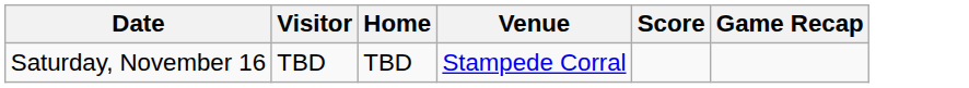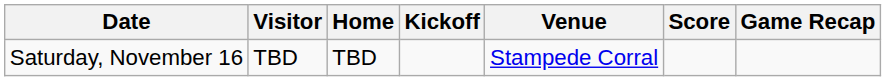 <table class="wikitable">
 <tr>
 <th>Date</th>
 <th>Visitor</th>
 <th>Home</th>
+<th>Kickoff</th>
 <th>Venue</th>
 <th>Score</th>
 <th>Game Recap</th>
 </tr>
 <tr>
 <td>Saturday, November 16</td>
 <td>TBD</td>
 <td>TBD</td>
+<td></td>
 <td><a href='#'>Stampede Corral</a></td>
 <td></td>
 <td></td>
 </tr>
 </table>
